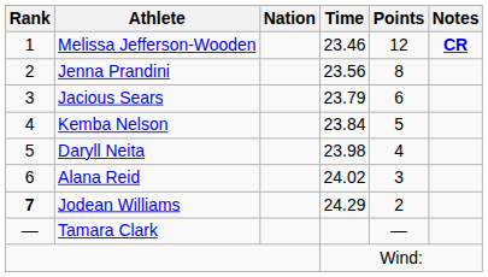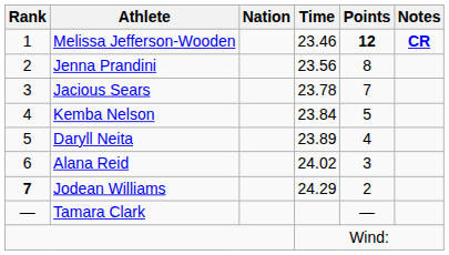 <table class="wikitable mw-datatable sortable" style="text-align:center;">
 <tr>
 <th scope="col" style="width: 10px;">Rank</th>
 <th scope="col">Athlete</th>
 <th scope="col">Nation</th>
 <th scope="col">Time</th>
 <th scope="col">Points</th>
 <th scope="col">Notes</th>
 </tr>
 <tr>
 <td>1</td>
 <td align="left"><a href='#'>Melissa Jefferson-Wooden</a> </td>
 <td align="left"></td>
 <td>23.46</td>
-<td>12</td>
+<td><strong>12</strong></td>
 <td><strong><a href='#'>CR</a></strong></td>
 </tr>
 <tr>
 <td>2</td>
 <td align="left"><a href='#'>Jenna Prandini</a> </td>
 <td align="left"></td>
 <td>23.56</td>
 <td>8</td>
 <td></td>
 </tr>
 <tr>
 <td>3</td>
 <td align="left"><a href='#'>Jacious Sears</a> </td>
 <td align="left"></td>
-<td>23.79</td>
-<td>6</td>
+<td>23.78</td>
+<td>7</td>
 <td></td>
 </tr>
 <tr>
 <td>4</td>
 <td align="left"><a href='#'>Kemba Nelson</a> </td>
 <td align="left"></td>
 <td>23.84</td>
 <td>5</td>
 <td></td>
 </tr>
 <tr>
 <td>5</td>
 <td align="left"><a href='#'>Daryll Neita</a> </td>
 <td align="left"></td>
-<td>23.98</td>
+<td>23.89</td>
 <td>4</td>
 <td></td>
 </tr>
 <tr>
 <td>6</td>
 <td align="left"><a href='#'>Alana Reid</a> </td>
 <td align="left"></td>
 <td>24.02</td>
 <td>3</td>
 <td></td>
 </tr>
 <tr>
 <td><strong>7</strong></td>
 <td align=left><a href='#'>Jodean Williams</a> </td>
 <td align=left></td>
 <td>24.29</td>
 <td>2</td>
 <td></td>
 </tr>
 <tr>
 <td>—</td>
 <td align="left"><a href='#'>Tamara Clark</a> </td>
 <td align="left"></td>
 <td></td>
 <td>—</td>
 <td></td>
 </tr>
 <tr class="sortbottom">
 <td colspan="3"></td>
 <td colspan="3">Wind: </td>
 </tr>
 </table>
